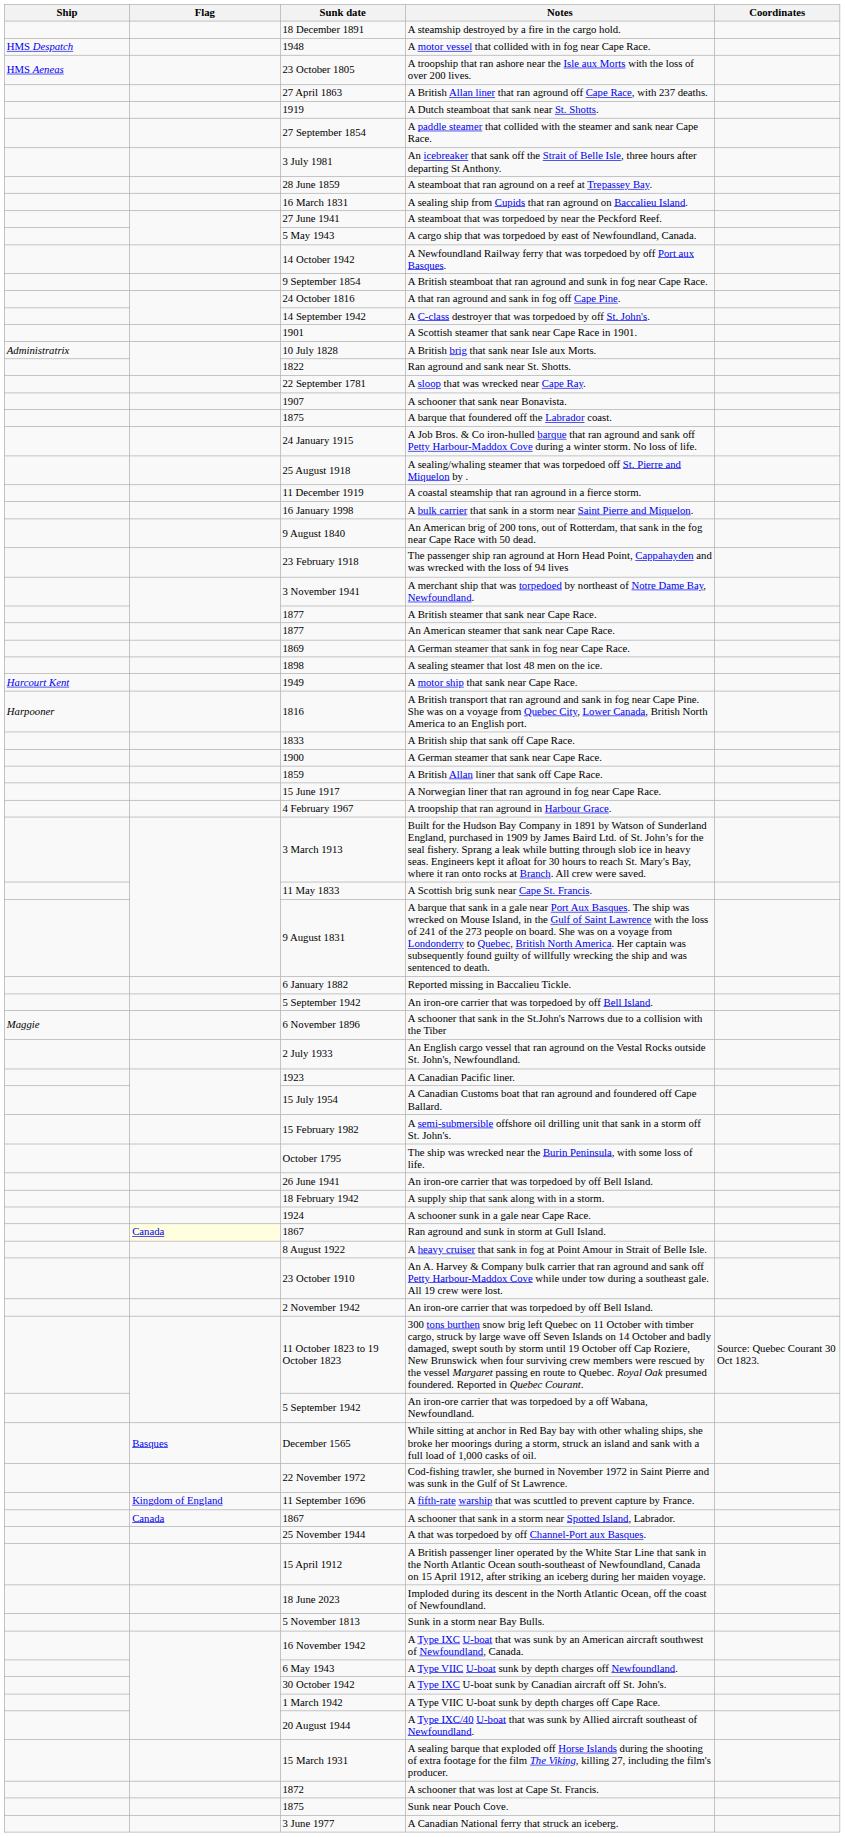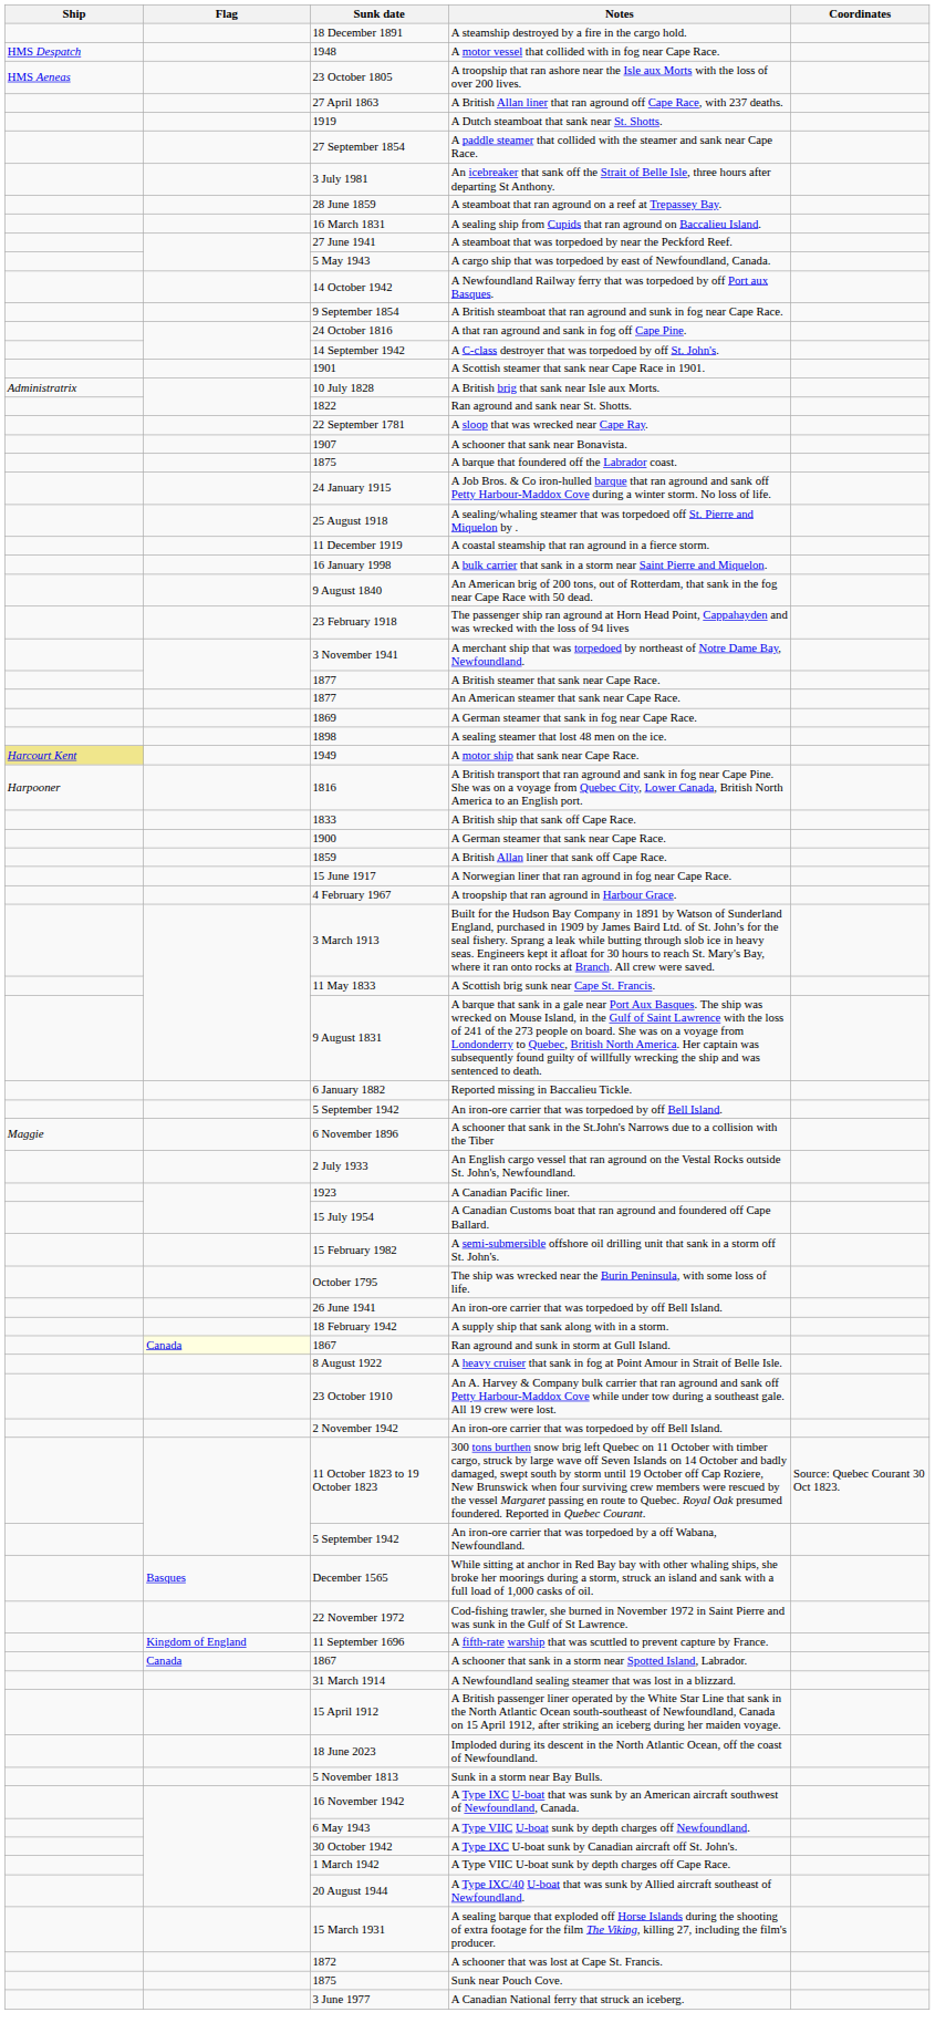 <table class="wikitable sortable">
 <tr>
 <th style="width:15%">Ship</th>
 <th style="width:18%">Flag</th>
 <th style="width:15%">Sunk date</th>
 <th style="width:37%">Notes</th>
 <th style="width:15%">Coordinates</th>
 </tr>
 <tr>
 <td></td>
 <td></td>
 <td>18 December 1891</td>
 <td>A steamship destroyed by a fire in the cargo hold.</td>
 <td></td>
 </tr>
 <tr>
 <td><a href='#'>HMS <em>Despatch</em></a></td>
 <td></td>
 <td>1948</td>
 <td>A <a href='#'>motor vessel</a> that collided with  in fog near Cape Race.</td>
 <td></td>
 </tr>
 <tr>
 <td><a href='#'>HMS <em>Aeneas</em></a></td>
 <td></td>
 <td>23 October 1805</td>
 <td>A troopship that ran ashore near the <a href='#'>Isle aux Morts</a> with the loss of over 200 lives.</td>
 <td></td>
 </tr>
 <tr>
 <td></td>
 <td></td>
 <td>27 April 1863</td>
 <td>A British <a href='#'>Allan liner</a> that ran aground off <a href='#'>Cape Race</a>, with 237 deaths.</td>
 <td></td>
 </tr>
 <tr>
 <td></td>
 <td></td>
 <td>1919</td>
 <td>A Dutch steamboat that sank near <a href='#'>St. Shotts</a>.</td>
 <td></td>
 </tr>
 <tr>
 <td></td>
 <td></td>
 <td>27 September 1854</td>
 <td>A <a href='#'>paddle steamer</a> that collided with the steamer  and sank near Cape Race.</td>
 <td></td>
 </tr>
 <tr>
 <td></td>
 <td></td>
 <td>3 July 1981</td>
 <td>An <a href='#'>icebreaker</a> that sank off the <a href='#'>Strait of Belle Isle</a>, three hours after departing St Anthony.</td>
 <td></td>
 </tr>
 <tr>
 <td></td>
 <td></td>
 <td>28 June 1859</td>
 <td>A steamboat that ran aground on a reef at <a href='#'>Trepassey Bay</a>.</td>
 <td></td>
 </tr>
 <tr>
 <td></td>
 <td></td>
 <td>16 March 1831</td>
 <td>A sealing ship from <a href='#'>Cupids</a> that ran aground on <a href='#'>Baccalieu Island</a>.</td>
 <td></td>
 </tr>
 <tr>
 <td></td>
 <td rowspan="2"></td>
 <td>27 June 1941</td>
 <td>A steamboat that was torpedoed by  near the Peckford Reef.</td>
 <td></td>
 </tr>
 <tr>
 <td></td>
 <td>5 May 1943</td>
 <td>A cargo ship that was torpedoed by  east of Newfoundland, Canada.</td>
 <td></td>
 </tr>
 <tr>
 <td></td>
 <td></td>
 <td>14 October 1942</td>
 <td>A Newfoundland Railway ferry that was torpedoed by  off <a href='#'>Port aux Basques</a>.</td>
 <td></td>
 </tr>
 <tr>
 <td></td>
 <td></td>
 <td>9 September 1854</td>
 <td>A British steamboat that ran aground and sunk in fog near Cape Race.</td>
 <td></td>
 </tr>
 <tr>
 <td></td>
 <td rowspan="2"></td>
 <td>24 October 1816</td>
 <td>A  that ran aground and sank in fog off <a href='#'>Cape Pine</a>.</td>
 <td></td>
 </tr>
 <tr>
 <td></td>
 <td>14 September 1942</td>
 <td>A <a href='#'>C-class</a> destroyer that was torpedoed by  off <a href='#'>St. John's</a>.</td>
 <td></td>
 </tr>
 <tr>
 <td></td>
 <td></td>
 <td>1901</td>
 <td>A Scottish steamer that sank near Cape Race in 1901.</td>
 <td></td>
 </tr>
 <tr>
 <td><em>Administratrix</em></td>
 <td rowspan="2"></td>
 <td>10 July 1828</td>
 <td>A British <a href='#'>brig</a> that sank near Isle aux Morts.</td>
 <td></td>
 </tr>
 <tr>
 <td></td>
 <td>1822</td>
 <td>Ran aground and sank near St. Shotts.</td>
 <td></td>
 </tr>
 <tr>
 <td></td>
 <td></td>
 <td>22 September 1781</td>
 <td>A <a href='#'>sloop</a> that was wrecked near <a href='#'>Cape Ray</a>.</td>
 <td></td>
 </tr>
 <tr>
 <td></td>
 <td></td>
 <td>1907</td>
 <td>A schooner that sank near Bonavista.</td>
 <td></td>
 </tr>
 <tr>
 <td></td>
 <td></td>
 <td>1875</td>
 <td>A barque that foundered off the <a href='#'>Labrador</a> coast.</td>
 <td></td>
 </tr>
 <tr>
 <td></td>
 <td></td>
 <td>24 January 1915</td>
 <td>A Job Bros. & Co iron-hulled <a href='#'>barque</a> that ran aground and sank off <a href='#'>Petty Harbour-Maddox Cove</a> during a winter storm. No loss of life.</td>
 <td></td>
 </tr>
 <tr>
 <td></td>
 <td></td>
 <td>25 August 1918</td>
 <td>A sealing/whaling steamer that was torpedoed off <a href='#'>St. Pierre and Miquelon</a> by .</td>
 <td></td>
 </tr>
 <tr>
 <td></td>
 <td></td>
 <td>11 December 1919</td>
 <td>A coastal steamship that ran aground in a fierce storm.</td>
 <td></td>
 </tr>
 <tr>
 <td></td>
 <td></td>
 <td>16 January 1998</td>
 <td>A <a href='#'>bulk carrier</a> that sank in a storm near <a href='#'>Saint Pierre and Miquelon</a>.</td>
 <td></td>
 </tr>
 <tr>
 <td></td>
 <td></td>
 <td>9 August 1840</td>
 <td>An American brig of 200 tons, out of Rotterdam, that sank in the fog near Cape Race with 50 dead.</td>
 <td></td>
 </tr>
 <tr>
 <td></td>
 <td></td>
 <td>23 February 1918</td>
 <td>The passenger ship ran aground at Horn Head Point, <a href='#'>Cappahayden</a> and was wrecked with the loss of 94 lives</td>
 <td></td>
 </tr>
 <tr>
 <td></td>
 <td rowspan="2"></td>
 <td>3 November 1941</td>
 <td>A merchant ship that was <a href='#'>torpedoed</a> by  northeast of <a href='#'>Notre Dame Bay</a>, <a href='#'>Newfoundland</a>.</td>
 <td></td>
 </tr>
 <tr>
 <td></td>
 <td>1877</td>
 <td>A British steamer that sank near Cape Race.</td>
 <td></td>
 </tr>
 <tr>
 <td></td>
 <td></td>
 <td>1877</td>
 <td>An American steamer that sank near Cape Race.</td>
 <td></td>
 </tr>
 <tr>
 <td></td>
 <td></td>
 <td>1869</td>
 <td>A German steamer that sank in fog near Cape Race.</td>
 <td></td>
 </tr>
 <tr>
 <td></td>
 <td></td>
 <td>1898</td>
 <td>A sealing steamer that lost 48 men on the ice.</td>
 <td></td>
 </tr>
 <tr>
-<td><em><a href='#'>Harcourt Kent</a></em></td>
+<td style="background: khaki;"><em><a href='#'>Harcourt Kent</a></em></td>
 <td></td>
 <td>1949</td>
 <td>A <a href='#'>motor ship</a> that sank near Cape Race.</td>
 <td></td>
 </tr>
 <tr>
 <td><em>Harpooner</em></td>
 <td></td>
 <td>1816</td>
 <td>A British transport that ran aground and sank in fog near Cape Pine. She was on a voyage from <a href='#'>Quebec City</a>, <a href='#'>Lower Canada</a>, British North America to an English port.</td>
 <td></td>
 </tr>
 <tr>
 <td></td>
 <td></td>
 <td>1833</td>
 <td>A British ship that sank off Cape Race.</td>
 <td></td>
 </tr>
 <tr>
 <td></td>
 <td></td>
 <td>1900</td>
 <td>A German steamer that sank near Cape Race.</td>
 <td></td>
 </tr>
 <tr>
 <td></td>
 <td></td>
 <td>1859</td>
 <td>A British <a href='#'>Allan</a> liner that sank off Cape Race.</td>
 <td></td>
 </tr>
 <tr>
 <td></td>
 <td></td>
 <td>15 June 1917</td>
 <td>A Norwegian liner that ran aground in fog near Cape Race.</td>
 <td></td>
 </tr>
 <tr>
 <td></td>
 <td></td>
 <td>4 February 1967</td>
 <td>A troopship that ran aground in <a href='#'>Harbour Grace</a>.</td>
 <td></td>
 </tr>
 <tr>
 <td></td>
 <td rowspan="3"></td>
 <td>3 March 1913</td>
 <td>Built for the Hudson Bay Company in 1891 by Watson of Sunderland England, purchased in 1909 by James Baird Ltd. of St. John’s for the seal fishery. Sprang a leak while butting through slob ice in heavy seas. Engineers kept it afloat for 30 hours to reach St. Mary's Bay, where it ran onto rocks at <a href='#'>Branch</a>. All crew were saved.</td>
 <td></td>
 </tr>
 <tr>
 <td></td>
 <td>11 May 1833</td>
 <td>A Scottish brig sunk near <a href='#'>Cape St. Francis</a>.</td>
 <td></td>
 </tr>
 <tr>
 <td></td>
 <td>9 August 1831</td>
 <td>A barque that sank in a gale near <a href='#'>Port Aux Basques</a>. The ship was wrecked on Mouse Island, in the <a href='#'>Gulf of Saint Lawrence</a> with the loss of 241 of the 273 people on board. She was on a voyage from <a href='#'>Londonderry</a> to <a href='#'>Quebec</a>, <a href='#'>British North America</a>. Her captain was subsequently found guilty of willfully wrecking the ship and was sentenced to death.</td>
 <td></td>
 </tr>
 <tr>
 <td></td>
 <td></td>
 <td>6 January 1882</td>
 <td>Reported missing in Baccalieu Tickle.</td>
 <td></td>
 </tr>
 <tr>
 <td></td>
 <td></td>
 <td>5 September 1942</td>
 <td>An iron-ore carrier that was torpedoed by  off <a href='#'>Bell Island</a>.</td>
 <td></td>
 </tr>
 <tr>
 <td><em>Maggie</em></td>
 <td></td>
 <td>6 November 1896</td>
 <td>A schooner that sank in the St.John's Narrows due to a collision with the Tiber </td>
 <td></td>
 </tr>
 <tr>
 <td></td>
 <td></td>
 <td>2 July 1933</td>
 <td>An English cargo vessel that ran aground on the Vestal Rocks outside St. John's, Newfoundland.</td>
 <td></td>
 </tr>
 <tr>
 <td></td>
 <td rowspan="2"></td>
 <td>1923</td>
 <td>A Canadian Pacific liner.</td>
 <td></td>
 </tr>
 <tr>
 <td></td>
 <td>15 July 1954</td>
 <td>A Canadian Customs boat that ran aground and foundered off Cape Ballard.</td>
 <td></td>
 </tr>
 <tr>
 <td></td>
 <td></td>
 <td>15 February 1982</td>
 <td>A <a href='#'>semi-submersible</a> offshore oil drilling unit that sank in a storm off St. John's.</td>
 <td></td>
 </tr>
 <tr>
 <td></td>
 <td></td>
 <td>October 1795</td>
 <td>The ship was wrecked near the <a href='#'>Burin Peninsula</a>, with some loss of life.</td>
 <td></td>
 </tr>
 <tr>
 <td></td>
 <td></td>
 <td>26 June 1941</td>
 <td>An iron-ore carrier that was torpedoed by  off Bell Island.</td>
 <td></td>
 </tr>
 <tr>
 <td></td>
 <td></td>
 <td>18 February 1942</td>
 <td>A supply ship that sank along with  in a storm.</td>
 <td></td>
 </tr>
 <tr>
 <td></td>
-<td></td>
-<td>1924</td>
-<td>A schooner sunk in a gale near Cape Race.</td>
-<td></td>
-</tr>
-<tr>
-<td></td>
 <td style="background: lightyellow;"> <a href='#'>Canada</a></td>
 <td>1867</td>
 <td>Ran aground and sunk in storm at Gull Island.</td>
 <td></td>
 </tr>
 <tr>
 <td></td>
 <td></td>
 <td>8 August 1922</td>
 <td>A  <a href='#'>heavy cruiser</a> that sank in fog at Point Amour in Strait of Belle Isle.</td>
 <td></td>
 </tr>
 <tr>
 <td></td>
 <td></td>
 <td>23 October 1910</td>
 <td>An A. Harvey & Company bulk carrier that ran aground and sank off <a href='#'>Petty Harbour-Maddox Cove</a> while under tow during a southeast gale.  All 19 crew were lost.</td>
 <td></td>
 </tr>
 <tr>
 <td></td>
 <td></td>
 <td>2 November 1942</td>
 <td>An iron-ore carrier that was torpedoed by  off Bell Island.</td>
 <td></td>
 </tr>
 <tr>
 <td></td>
 <td rowspan="2"></td>
 <td>11 October 1823 to 19 October 1823</td>
 <td>300 <a href='#'>tons burthen</a> snow brig left Quebec on 11 October with timber cargo, struck by large wave off Seven Islands on 14 October and badly damaged, swept south by storm until 19 October off Cap Roziere, New Brunswick when four surviving crew members were rescued by the vessel <em>Margaret</em> passing en route to Quebec. <em>Royal Oak</em> presumed foundered. Reported in <em>Quebec Courant</em>.</td>
 <td>Source: Quebec Courant 30 Oct 1823.</td>
 </tr>
 <tr>
 <td></td>
 <td>5 September 1942</td>
 <td>An iron-ore carrier that was torpedoed by a  off Wabana, Newfoundland.</td>
 <td></td>
 </tr>
 <tr>
 <td></td>
 <td> <a href='#'>Basques</a></td>
 <td>December 1565</td>
 <td>While sitting at anchor in Red Bay bay with other whaling ships, she broke her moorings during a storm, struck an island and sank with a full load of 1,000 casks of oil.</td>
 <td></td>
 </tr>
 <tr>
 <td></td>
 <td></td>
 <td>22 November 1972</td>
 <td>Cod-fishing trawler, she burned in November 1972 in Saint Pierre and was sunk in the Gulf of St Lawrence.</td>
 <td></td>
 </tr>
 <tr>
 <td></td>
 <td> <a href='#'>Kingdom of England</a></td>
 <td>11 September 1696</td>
 <td>A <a href='#'>fifth-rate</a> <a href='#'>warship</a> that was scuttled to prevent capture by France.</td>
 <td></td>
 </tr>
 <tr>
 <td></td>
 <td> <a href='#'>Canada</a></td>
 <td>1867</td>
 <td>A schooner that sank in a storm near <a href='#'>Spotted Island</a>, Labrador.</td>
 <td></td>
 </tr>
 <tr>
 <td></td>
 <td></td>
-<td>25 November 1944</td>
-<td>A  that was torpedoed by  off <a href='#'>Channel-Port aux Basques</a>.</td>
+<td>31 March 1914</td>
+<td>A Newfoundland sealing steamer that was lost in a blizzard.</td>
 <td></td>
 </tr>
 <tr>
 <td></td>
 <td></td>
 <td>15 April 1912</td>
 <td>A British passenger liner operated by the White Star Line that sank in the North Atlantic Ocean  south-southeast of Newfoundland, Canada on 15 April 1912, after striking an iceberg during her maiden voyage.</td>
 <td></td>
 </tr>
 <tr>
 <td></td>
 <td></td>
 <td>18 June 2023</td>
 <td>Imploded during its descent in the North Atlantic Ocean,  off the coast of Newfoundland.</td>
 <td></td>
 </tr>
 <tr>
 <td></td>
 <td></td>
 <td>5 November 1813</td>
 <td>Sunk in a storm near Bay Bulls.</td>
 <td></td>
 </tr>
 <tr>
 <td></td>
 <td rowspan="5"></td>
 <td>16 November 1942</td>
 <td>A <a href='#'>Type IXC</a> <a href='#'>U-boat</a> that was sunk by an American aircraft southwest of <a href='#'>Newfoundland</a>, Canada.</td>
 <td></td>
 </tr>
 <tr>
 <td></td>
 <td>6 May 1943</td>
 <td>A <a href='#'>Type VIIC</a> <a href='#'>U-boat</a> sunk by depth charges off <a href='#'>Newfoundland</a>.</td>
 <td></td>
 </tr>
 <tr>
 <td></td>
 <td>30 October 1942</td>
 <td>A <a href='#'>Type IXC</a> U-boat sunk by Canadian aircraft off St. John's.</td>
 <td></td>
 </tr>
 <tr>
 <td></td>
 <td>1 March 1942</td>
 <td>A Type VIIC U-boat sunk by depth charges off Cape Race.</td>
 <td></td>
 </tr>
 <tr>
 <td></td>
 <td>20 August 1944</td>
 <td>A <a href='#'>Type IXC/40</a> <a href='#'>U-boat</a> that was sunk by Allied aircraft southeast of <a href='#'>Newfoundland</a>.</td>
 <td></td>
 </tr>
 <tr>
 <td></td>
 <td></td>
 <td>15 March 1931</td>
 <td>A sealing barque that exploded off <a href='#'>Horse Islands</a> during the shooting of extra footage for the film <a href='#'><em>The Viking</em></a>, killing 27, including the film's producer.</td>
 <td></td>
 </tr>
 <tr>
 <td></td>
 <td></td>
 <td>1872</td>
 <td>A schooner that was lost at Cape St. Francis.</td>
 <td></td>
 </tr>
 <tr>
 <td></td>
 <td></td>
 <td>1875</td>
 <td>Sunk near Pouch Cove.</td>
 <td></td>
 </tr>
 <tr>
 <td></td>
 <td></td>
 <td>3 June 1977</td>
 <td>A Canadian National ferry that struck an iceberg.</td>
 <td></td>
 </tr>
 </table>
